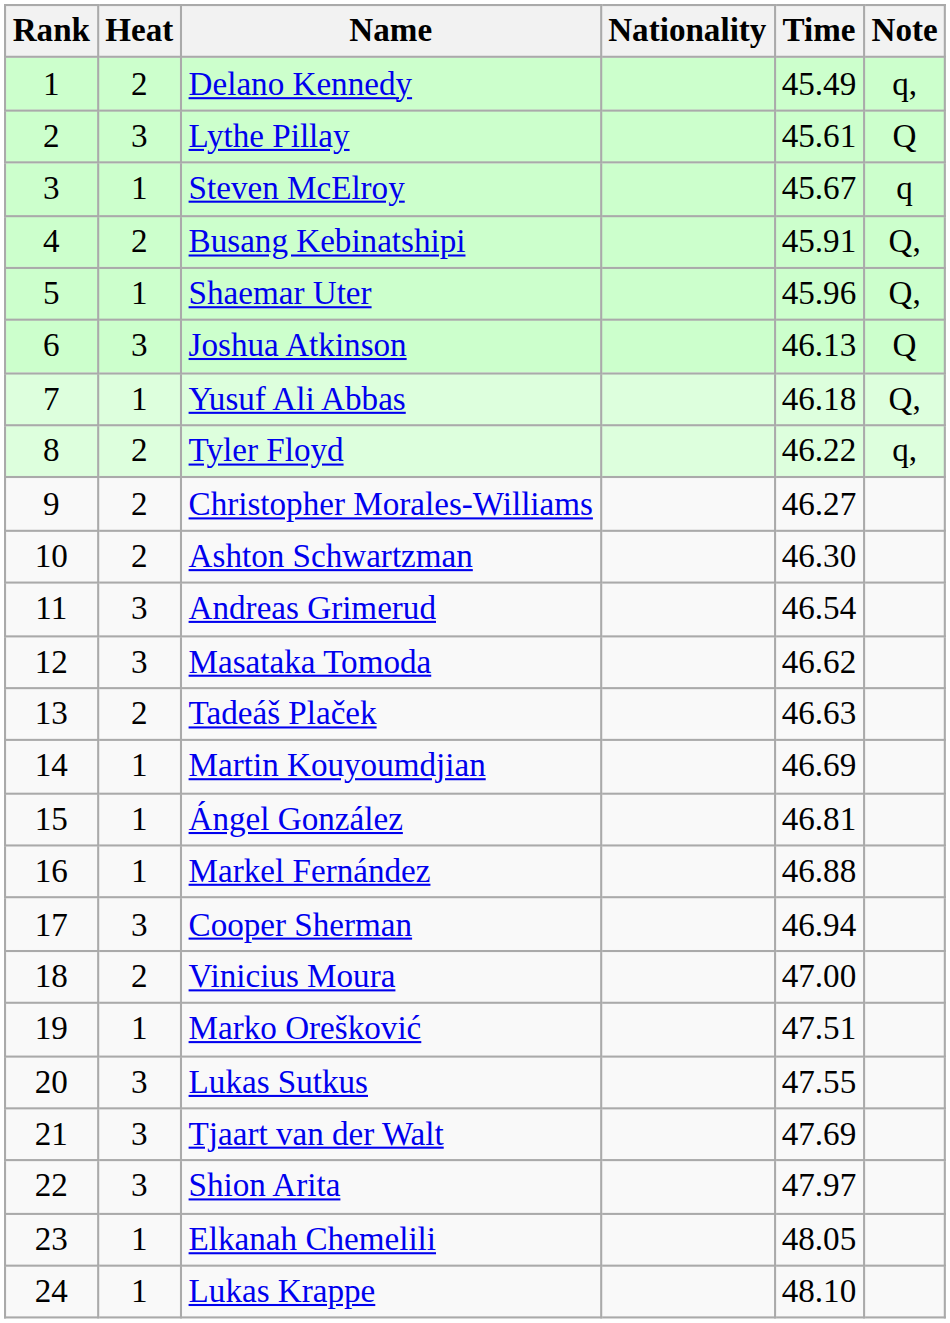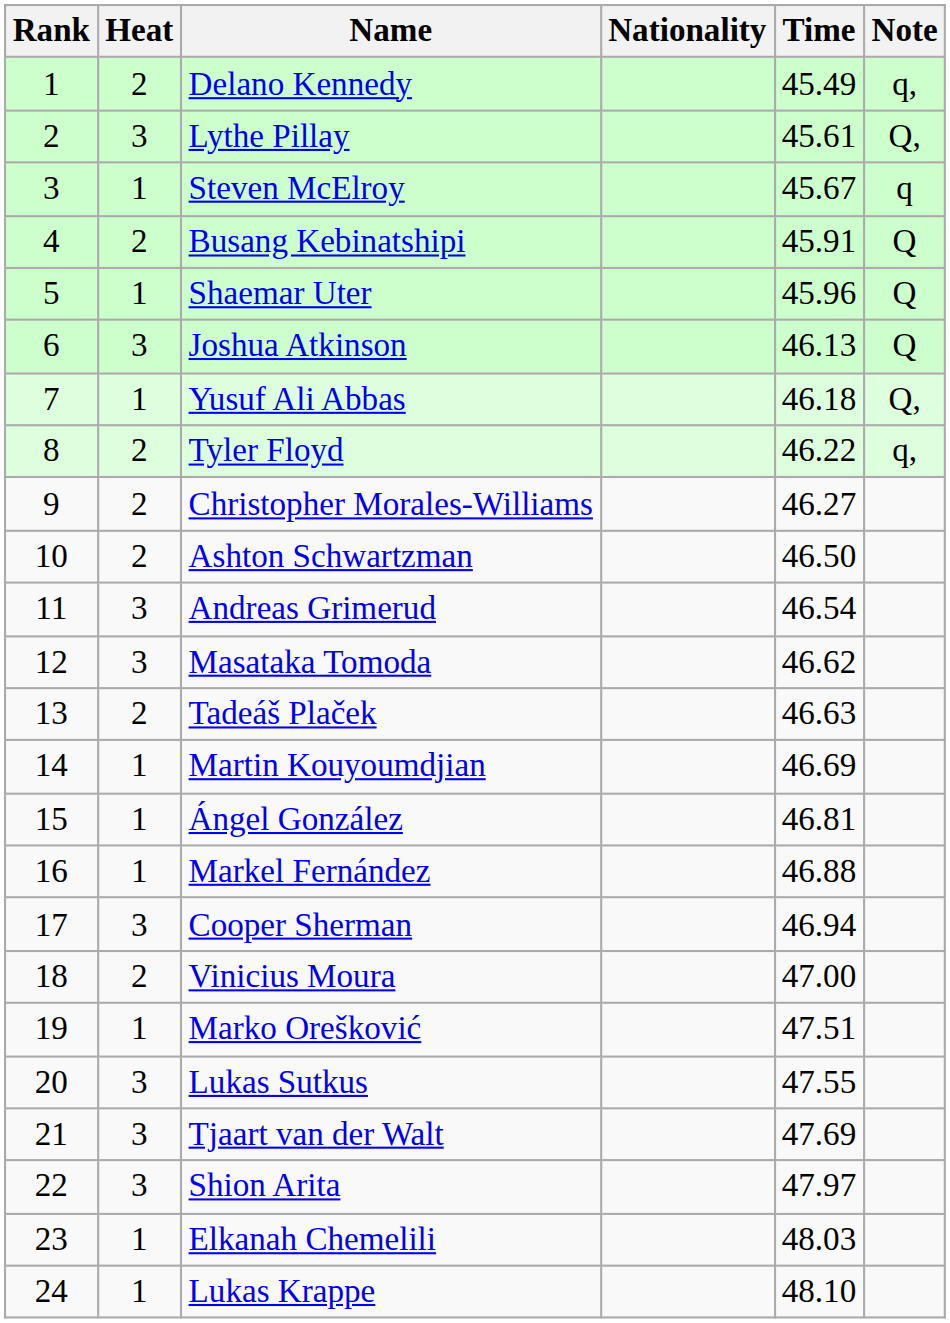 <table class="wikitable sortable" style="text-align:center">
 <tr>
 <th>Rank</th>
 <th>Heat</th>
 <th>Name</th>
 <th>Nationality</th>
 <th>Time</th>
 <th>Note</th>
 </tr>
 <tr bgcolor=ccffcc>
 <td>1</td>
 <td>2</td>
 <td align=left><a href='#'>Delano Kennedy</a></td>
 <td align=left></td>
 <td>45.49</td>
 <td>q, </td>
 </tr>
 <tr bgcolor=ccffcc>
 <td>2</td>
 <td>3</td>
 <td align=left><a href='#'>Lythe Pillay</a></td>
 <td align=left></td>
 <td>45.61</td>
-<td>Q</td>
+<td>Q, </td>
 </tr>
 <tr bgcolor=ccffcc>
 <td>3</td>
 <td>1</td>
 <td align=left><a href='#'>Steven McElroy</a></td>
 <td align=left></td>
 <td>45.67</td>
 <td>q</td>
 </tr>
 <tr bgcolor=ccffcc>
 <td>4</td>
 <td>2</td>
 <td align=left><a href='#'>Busang Kebinatshipi</a></td>
 <td align=left></td>
 <td>45.91</td>
-<td>Q, </td>
+<td>Q</td>
 </tr>
 <tr bgcolor=ccffcc>
 <td>5</td>
 <td>1</td>
 <td align=left><a href='#'>Shaemar Uter</a></td>
 <td align=left></td>
 <td>45.96</td>
-<td>Q, </td>
+<td>Q</td>
 </tr>
 <tr bgcolor=ccffcc>
 <td>6</td>
 <td>3</td>
 <td align=left><a href='#'>Joshua Atkinson</a></td>
 <td align=left></td>
 <td>46.13</td>
 <td>Q</td>
 </tr>
 <tr bgcolor=ddffdd>
 <td>7</td>
 <td>1</td>
 <td align=left><a href='#'>Yusuf Ali Abbas</a></td>
 <td align=left></td>
 <td>46.18</td>
 <td>Q, </td>
 </tr>
 <tr bgcolor=ddffdd>
 <td>8</td>
 <td>2</td>
 <td align=left><a href='#'>Tyler Floyd</a></td>
 <td align=left></td>
 <td>46.22</td>
 <td>q, </td>
 </tr>
 <tr>
 <td>9</td>
 <td>2</td>
 <td align=left><a href='#'>Christopher Morales-Williams</a></td>
 <td align=left></td>
 <td>46.27</td>
 <td></td>
 </tr>
 <tr>
 <td>10</td>
 <td>2</td>
 <td align=left><a href='#'>Ashton Schwartzman</a></td>
 <td align=left></td>
-<td>46.30</td>
+<td>46.50</td>
 <td></td>
 </tr>
 <tr>
 <td>11</td>
 <td>3</td>
 <td align=left><a href='#'>Andreas Grimerud</a></td>
 <td align=left></td>
 <td>46.54</td>
 <td></td>
 </tr>
 <tr>
 <td>12</td>
 <td>3</td>
 <td align=left><a href='#'>Masataka Tomoda</a></td>
 <td align=left></td>
 <td>46.62</td>
 <td></td>
 </tr>
 <tr>
 <td>13</td>
 <td>2</td>
 <td align=left><a href='#'>Tadeáš Plaček</a></td>
 <td align=left></td>
 <td>46.63</td>
 <td></td>
 </tr>
 <tr>
 <td>14</td>
 <td>1</td>
 <td align=left><a href='#'>Martin Kouyoumdjian</a></td>
 <td align=left></td>
 <td>46.69</td>
 <td></td>
 </tr>
 <tr>
 <td>15</td>
 <td>1</td>
 <td align=left><a href='#'>Ángel González</a></td>
 <td align=left></td>
 <td>46.81</td>
 <td></td>
 </tr>
 <tr>
 <td>16</td>
 <td>1</td>
 <td align=left><a href='#'>Markel Fernández</a></td>
 <td align=left></td>
 <td>46.88</td>
 <td></td>
 </tr>
 <tr>
 <td>17</td>
 <td>3</td>
 <td align=left><a href='#'>Cooper Sherman</a></td>
 <td align=left></td>
 <td>46.94</td>
 <td></td>
 </tr>
 <tr>
 <td>18</td>
 <td>2</td>
 <td align=left><a href='#'>Vinicius Moura</a></td>
 <td align=left></td>
 <td>47.00</td>
 <td></td>
 </tr>
 <tr>
 <td>19</td>
 <td>1</td>
 <td align=left><a href='#'>Marko Orešković</a></td>
 <td align=left></td>
 <td>47.51</td>
 <td></td>
 </tr>
 <tr>
 <td>20</td>
 <td>3</td>
 <td align=left><a href='#'>Lukas Sutkus</a></td>
 <td align=left></td>
 <td>47.55</td>
 <td></td>
 </tr>
 <tr>
 <td>21</td>
 <td>3</td>
 <td align=left><a href='#'>Tjaart van der Walt</a></td>
 <td align=left></td>
 <td>47.69</td>
 <td></td>
 </tr>
 <tr>
 <td>22</td>
 <td>3</td>
 <td align=left><a href='#'>Shion Arita</a></td>
 <td align=left></td>
 <td>47.97</td>
 <td></td>
 </tr>
 <tr>
 <td>23</td>
 <td>1</td>
 <td align=left><a href='#'>Elkanah Chemelili</a></td>
 <td align=left></td>
-<td>48.05</td>
+<td>48.03</td>
 <td></td>
 </tr>
 <tr>
 <td>24</td>
 <td>1</td>
 <td align=left><a href='#'>Lukas Krappe</a></td>
 <td align=left></td>
 <td>48.10</td>
 <td></td>
 </tr>
 </table>
